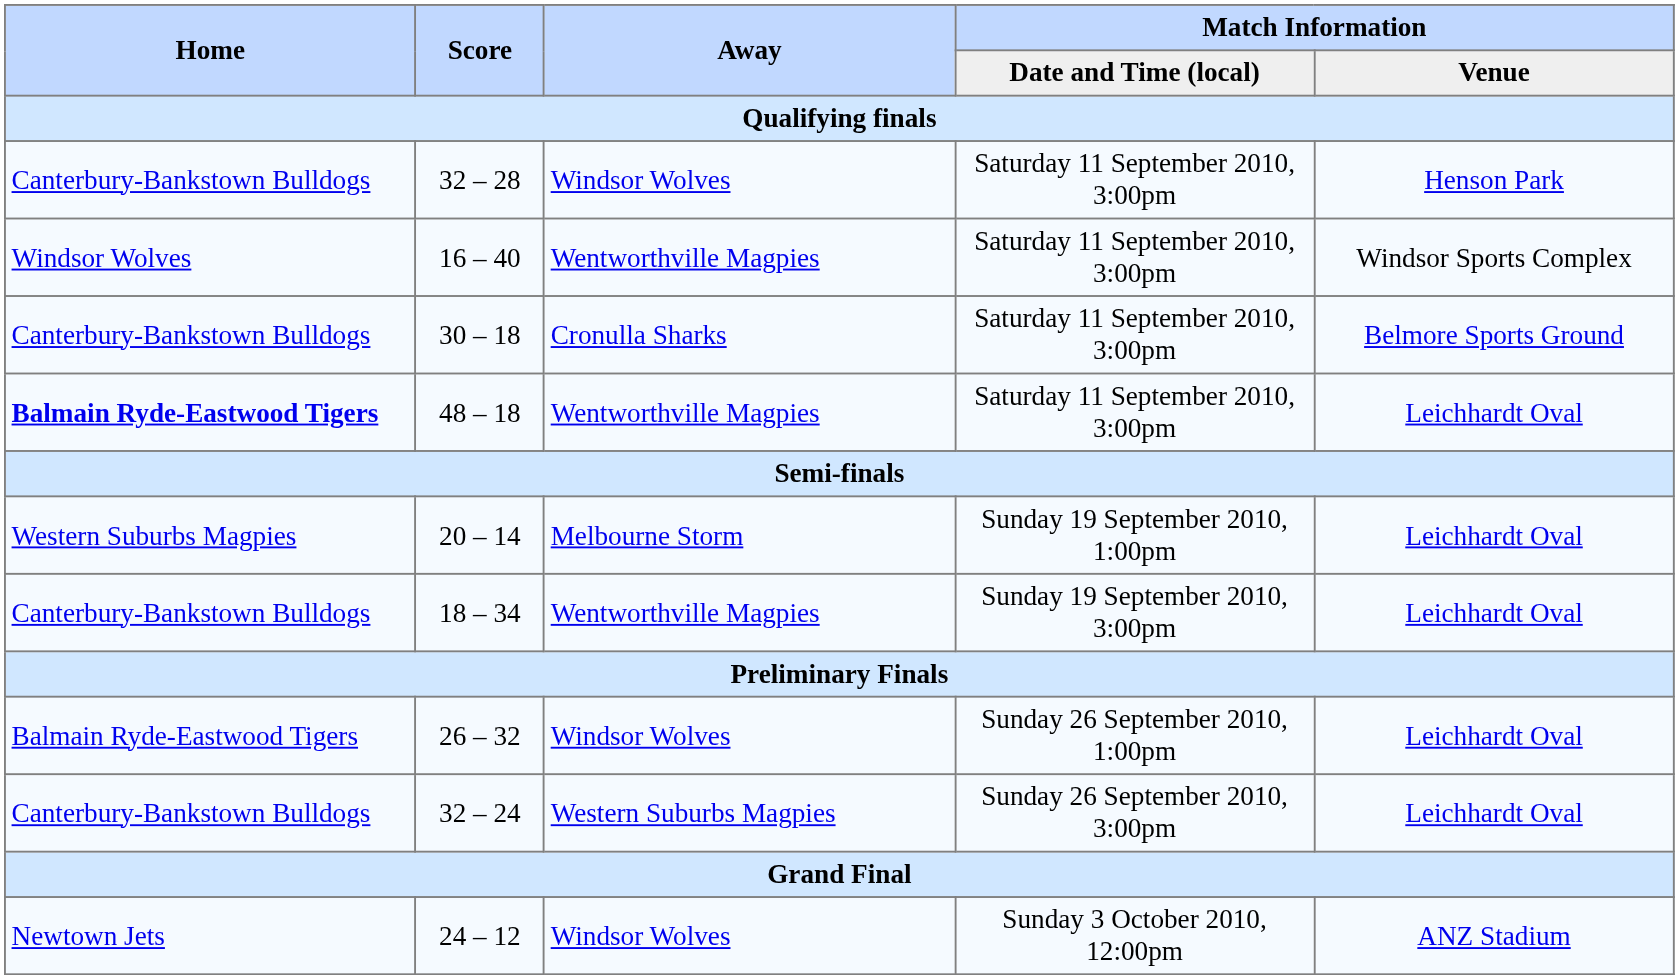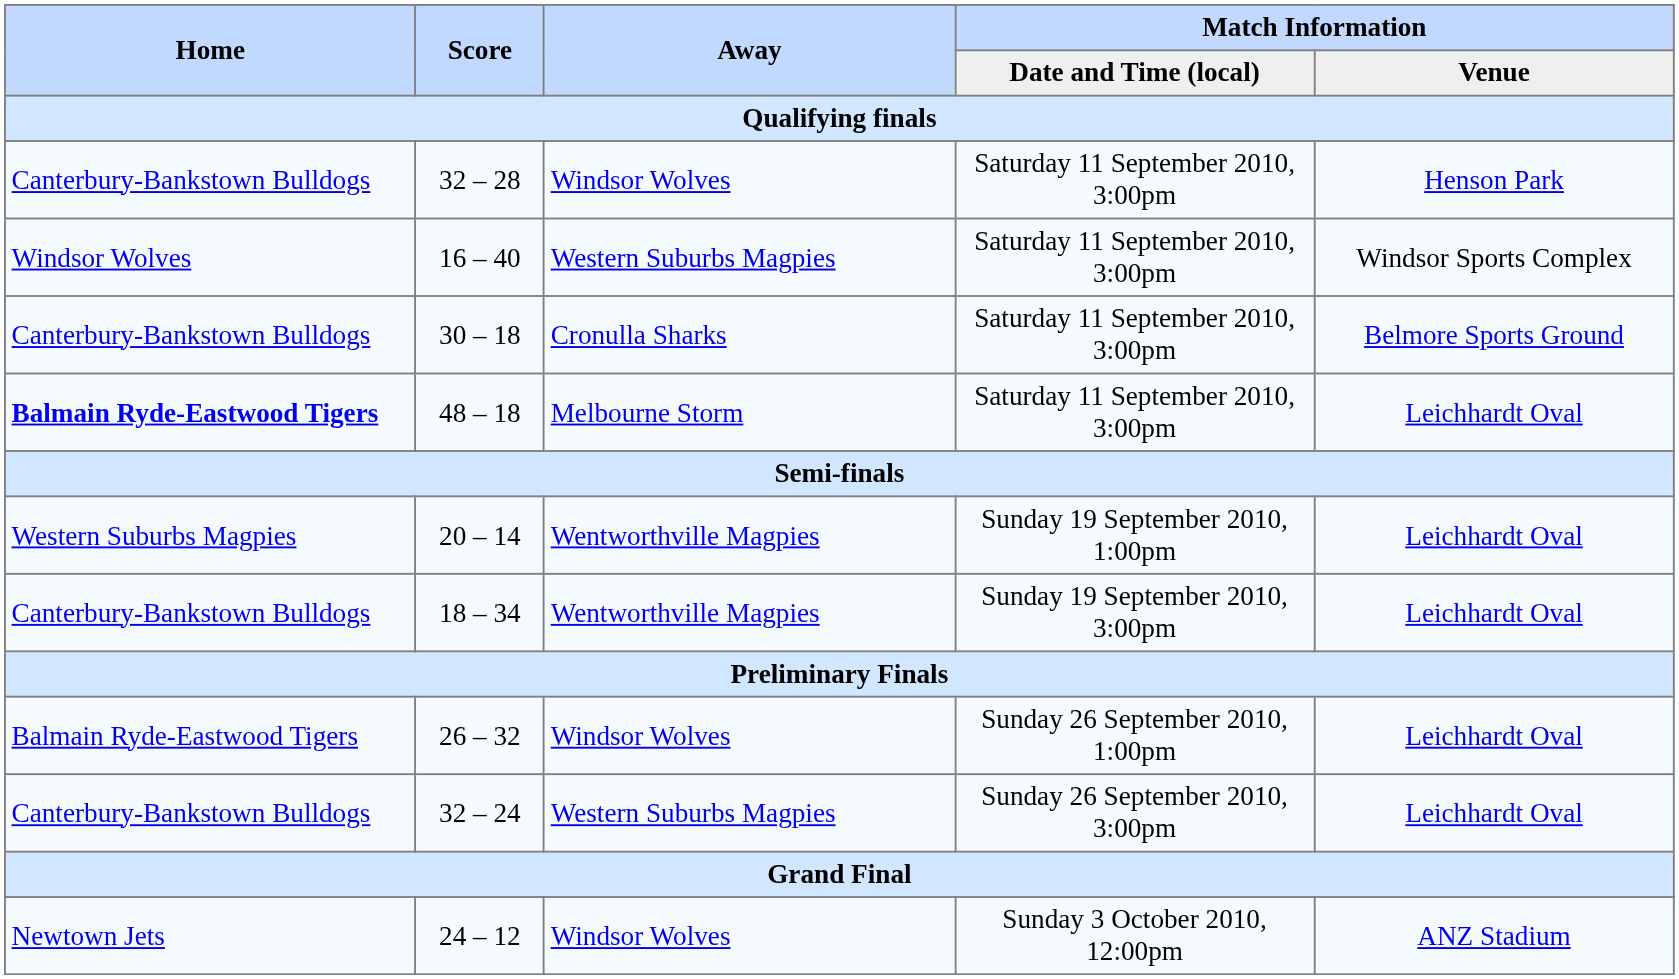 <table border=1 style="border-collapse:collapse; font-size:90%; text-align:center;" cellpadding=3 cellspacing=0>
 <tr bgcolor=#C1D8FF>
 <th rowspan=2 width=16%>Home</th>
 <th rowspan=2 width=5%>Score</th>
 <th rowspan=2 width=16%>Away</th>
 <th colspan=2>Match Information</th>
 </tr>
 <tr bgcolor=#EFEFEF>
 <th width=14%>Date and Time (local)</th>
 <th width=14%>Venue</th>
 </tr>
 <tr bgcolor="#D0E7FF">
 <td colspan=7><strong>Qualifying finals</strong></td>
 </tr>
 <tr bgcolor=#F5FAFF>
 <td align="left"> <a href='#'>Canterbury-Bankstown Bulldogs</a></td>
 <td>32 – 28</td>
 <td align="left"> <a href='#'>Windsor Wolves</a></td>
 <td>Saturday 11 September 2010, 3:00pm</td>
 <td><a href='#'>Henson Park</a></td>
 </tr>
 <tr bgcolor="#F5FAFF">
 <td align="left"> <a href='#'>Windsor Wolves</a></td>
 <td>16 – 40</td>
-<td align="left"> <a href='#'>Wentworthville Magpies</a></td>
+<td align="left"> <a href='#'>Western Suburbs Magpies</a></td>
 <td>Saturday 11 September 2010, 3:00pm</td>
 <td>Windsor Sports Complex</td>
 </tr>
 <tr bgcolor="#F5FAFF">
 <td align="left"> <a href='#'>Canterbury-Bankstown Bulldogs</a></td>
 <td>30 – 18</td>
 <td align="left"> <a href='#'>Cronulla Sharks</a></td>
 <td>Saturday 11 September 2010, 3:00pm</td>
 <td><a href='#'>Belmore Sports Ground</a></td>
 </tr>
 <tr bgcolor="#F5FAFF">
 <td align="left"><strong> <a href='#'>Balmain Ryde-Eastwood Tigers</a></strong></td>
 <td>48 – 18</td>
-<td align="left"> <a href='#'>Wentworthville Magpies</a></td>
+<td align="left"> <a href='#'>Melbourne Storm</a></td>
 <td>Saturday 11 September 2010, 3:00pm</td>
 <td><a href='#'>Leichhardt Oval</a></td>
 </tr>
 <tr bgcolor="#D0E7FF">
 <td colspan=7><strong>Semi-finals</strong></td>
 </tr>
 <tr bgcolor=#F5FAFF>
 <td align="left"> <a href='#'>Western Suburbs Magpies</a></td>
 <td>20 – 14</td>
-<td align="left"> <a href='#'>Melbourne Storm</a></td>
+<td align="left"> <a href='#'>Wentworthville Magpies</a></td>
 <td>Sunday 19 September 2010, 1:00pm</td>
 <td><a href='#'>Leichhardt Oval</a></td>
 </tr>
 <tr bgcolor="#F5FAFF">
 <td align="left"> <a href='#'>Canterbury-Bankstown Bulldogs</a></td>
 <td>18 – 34</td>
 <td align="left"> <a href='#'>Wentworthville Magpies</a></td>
 <td>Sunday 19 September 2010, 3:00pm</td>
 <td><a href='#'>Leichhardt Oval</a></td>
 </tr>
 <tr bgcolor="#D0E7FF">
 <td colspan=7><strong>Preliminary Finals</strong></td>
 </tr>
 <tr bgcolor=#F5FAFF>
 <td align="left"> <a href='#'>Balmain Ryde-Eastwood Tigers</a></td>
 <td>26 – 32</td>
 <td align="left"> <a href='#'>Windsor Wolves</a></td>
 <td>Sunday 26 September 2010, 1:00pm</td>
 <td><a href='#'>Leichhardt Oval</a></td>
 </tr>
 <tr bgcolor="#F5FAFF">
 <td align="left"> <a href='#'>Canterbury-Bankstown Bulldogs</a></td>
 <td>32 – 24</td>
 <td align="left"> <a href='#'>Western Suburbs Magpies</a></td>
 <td>Sunday 26 September 2010, 3:00pm</td>
 <td><a href='#'>Leichhardt Oval</a></td>
 </tr>
 <tr bgcolor="#D0E7FF">
 <td colspan=7><strong>Grand Final</strong></td>
 </tr>
 <tr bgcolor="#F5FAFF">
 <td align="left"> <a href='#'>Newtown Jets</a></td>
 <td>24 – 12</td>
 <td align="left"> <a href='#'>Windsor Wolves</a></td>
 <td>Sunday 3 October 2010, 12:00pm</td>
 <td><a href='#'>ANZ Stadium</a></td>
 </tr>
 <tr>
 </tr>
 </table>
